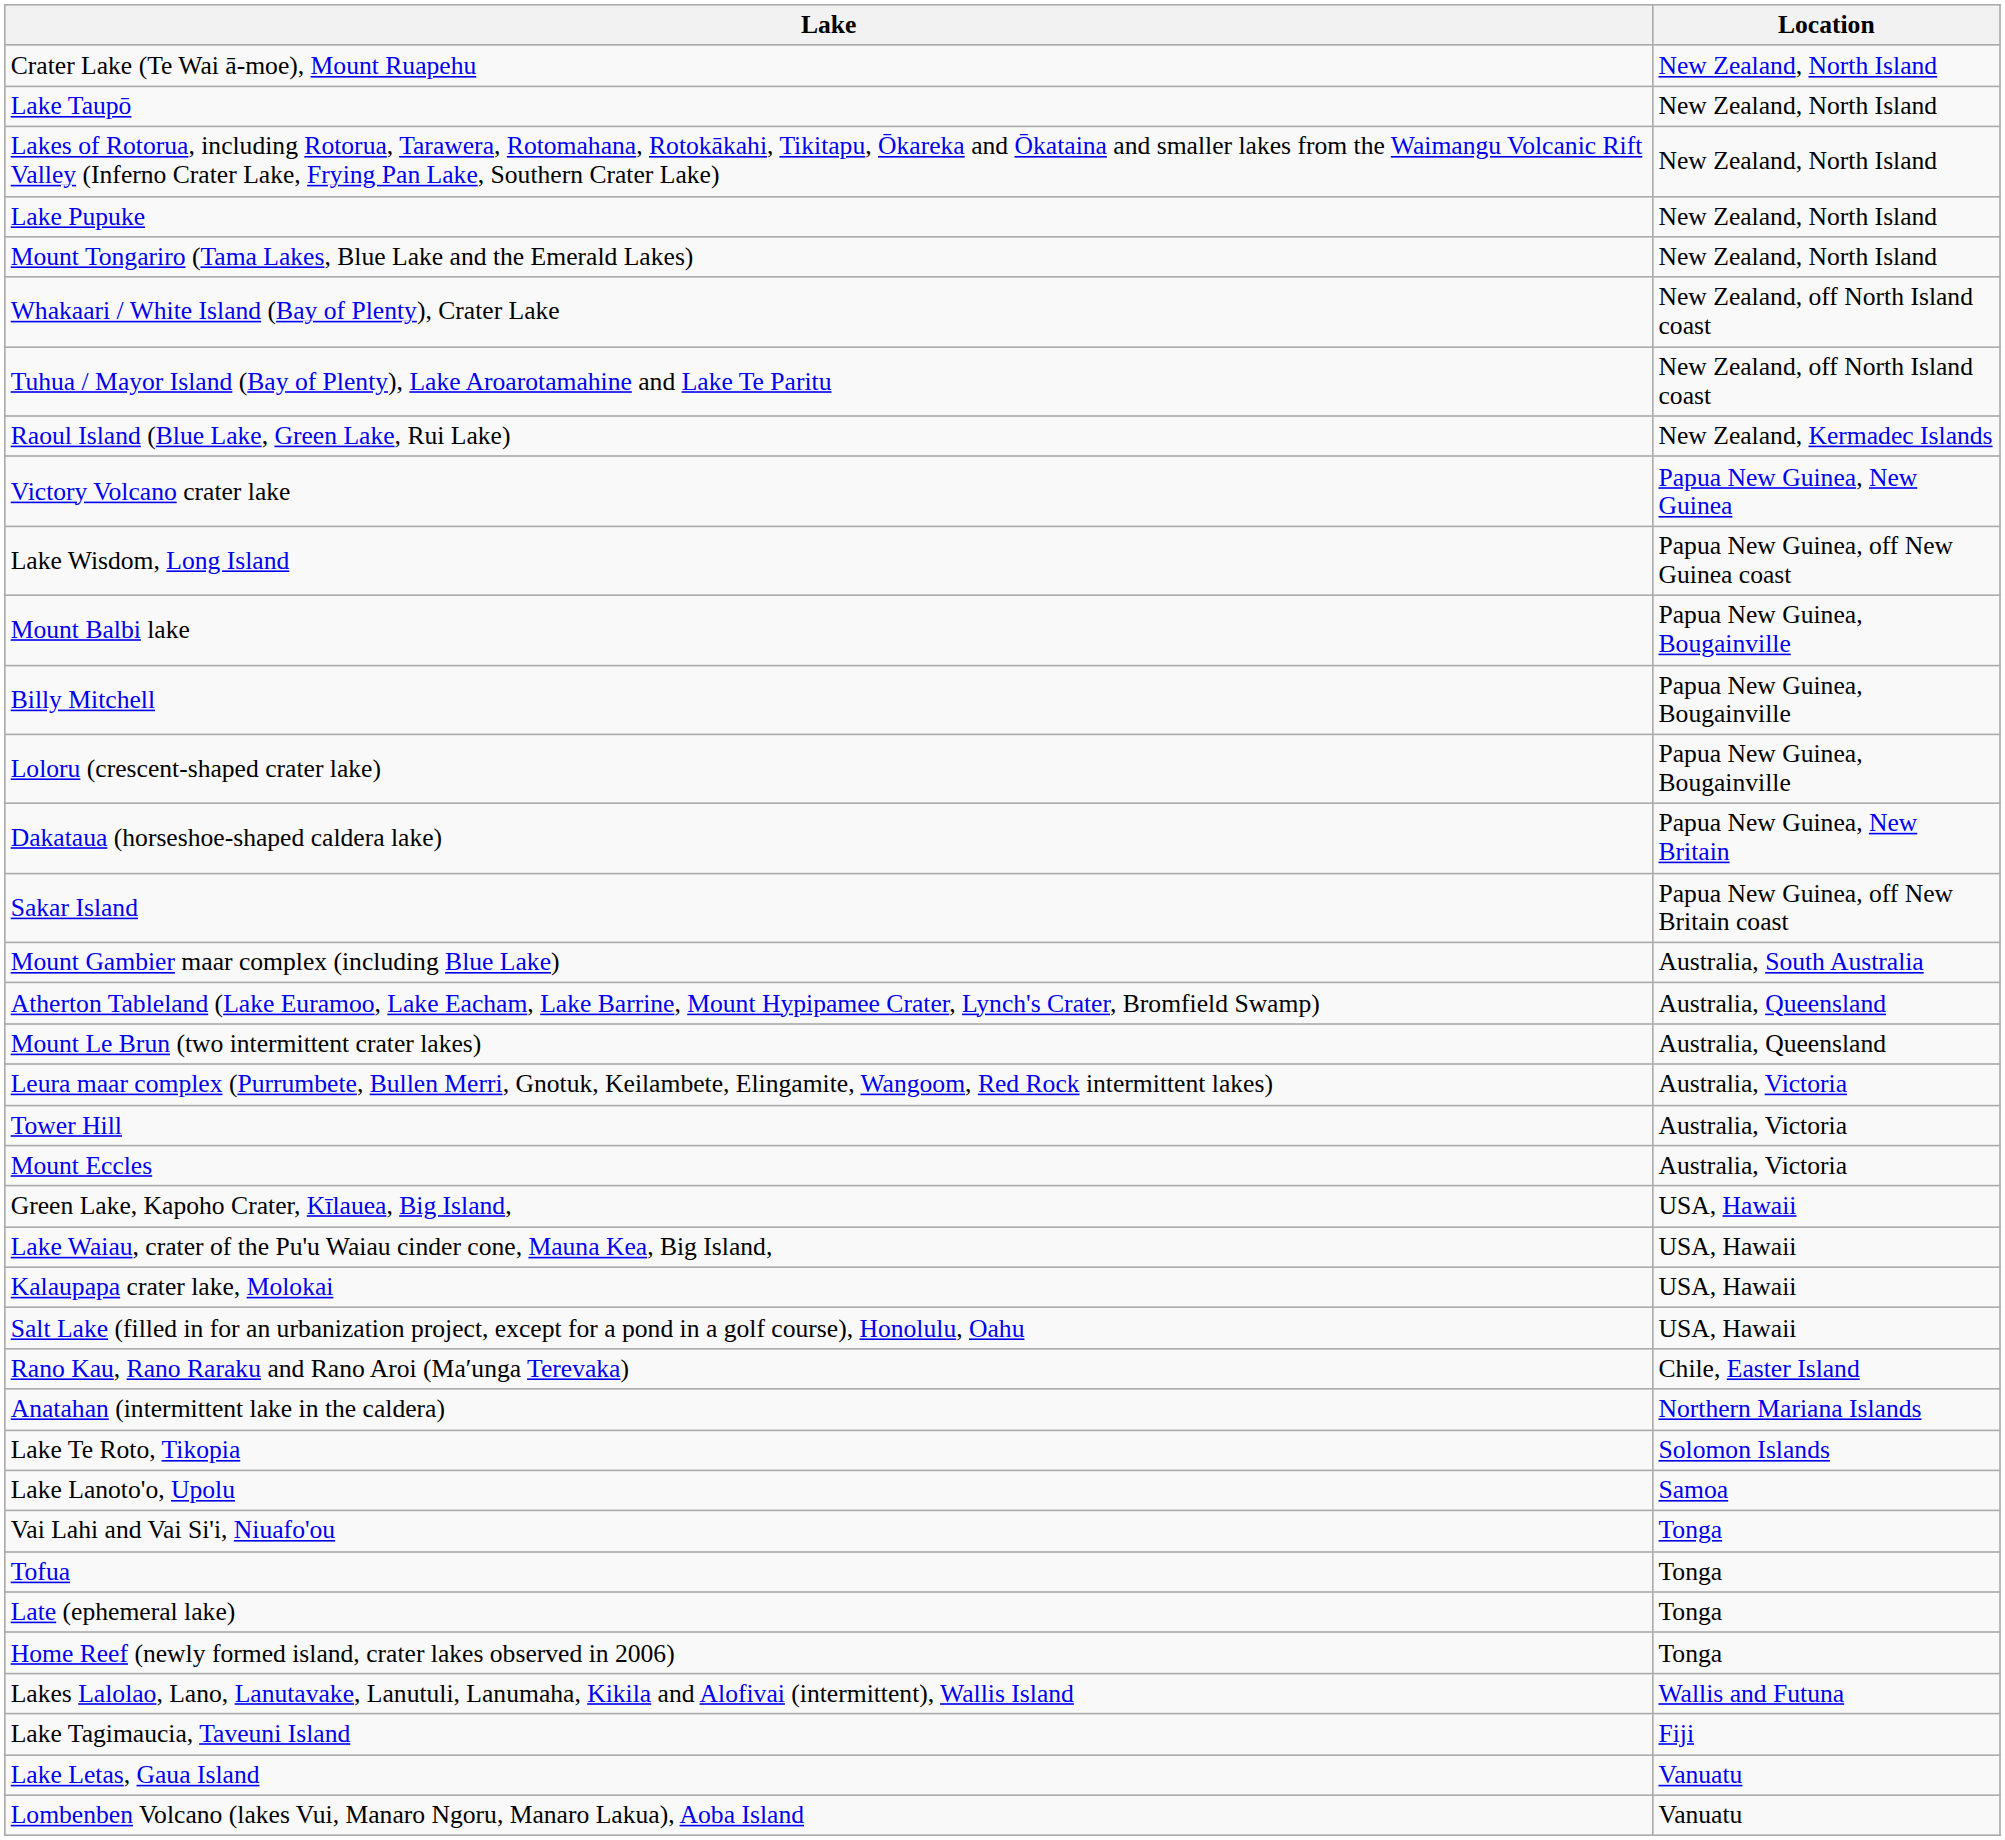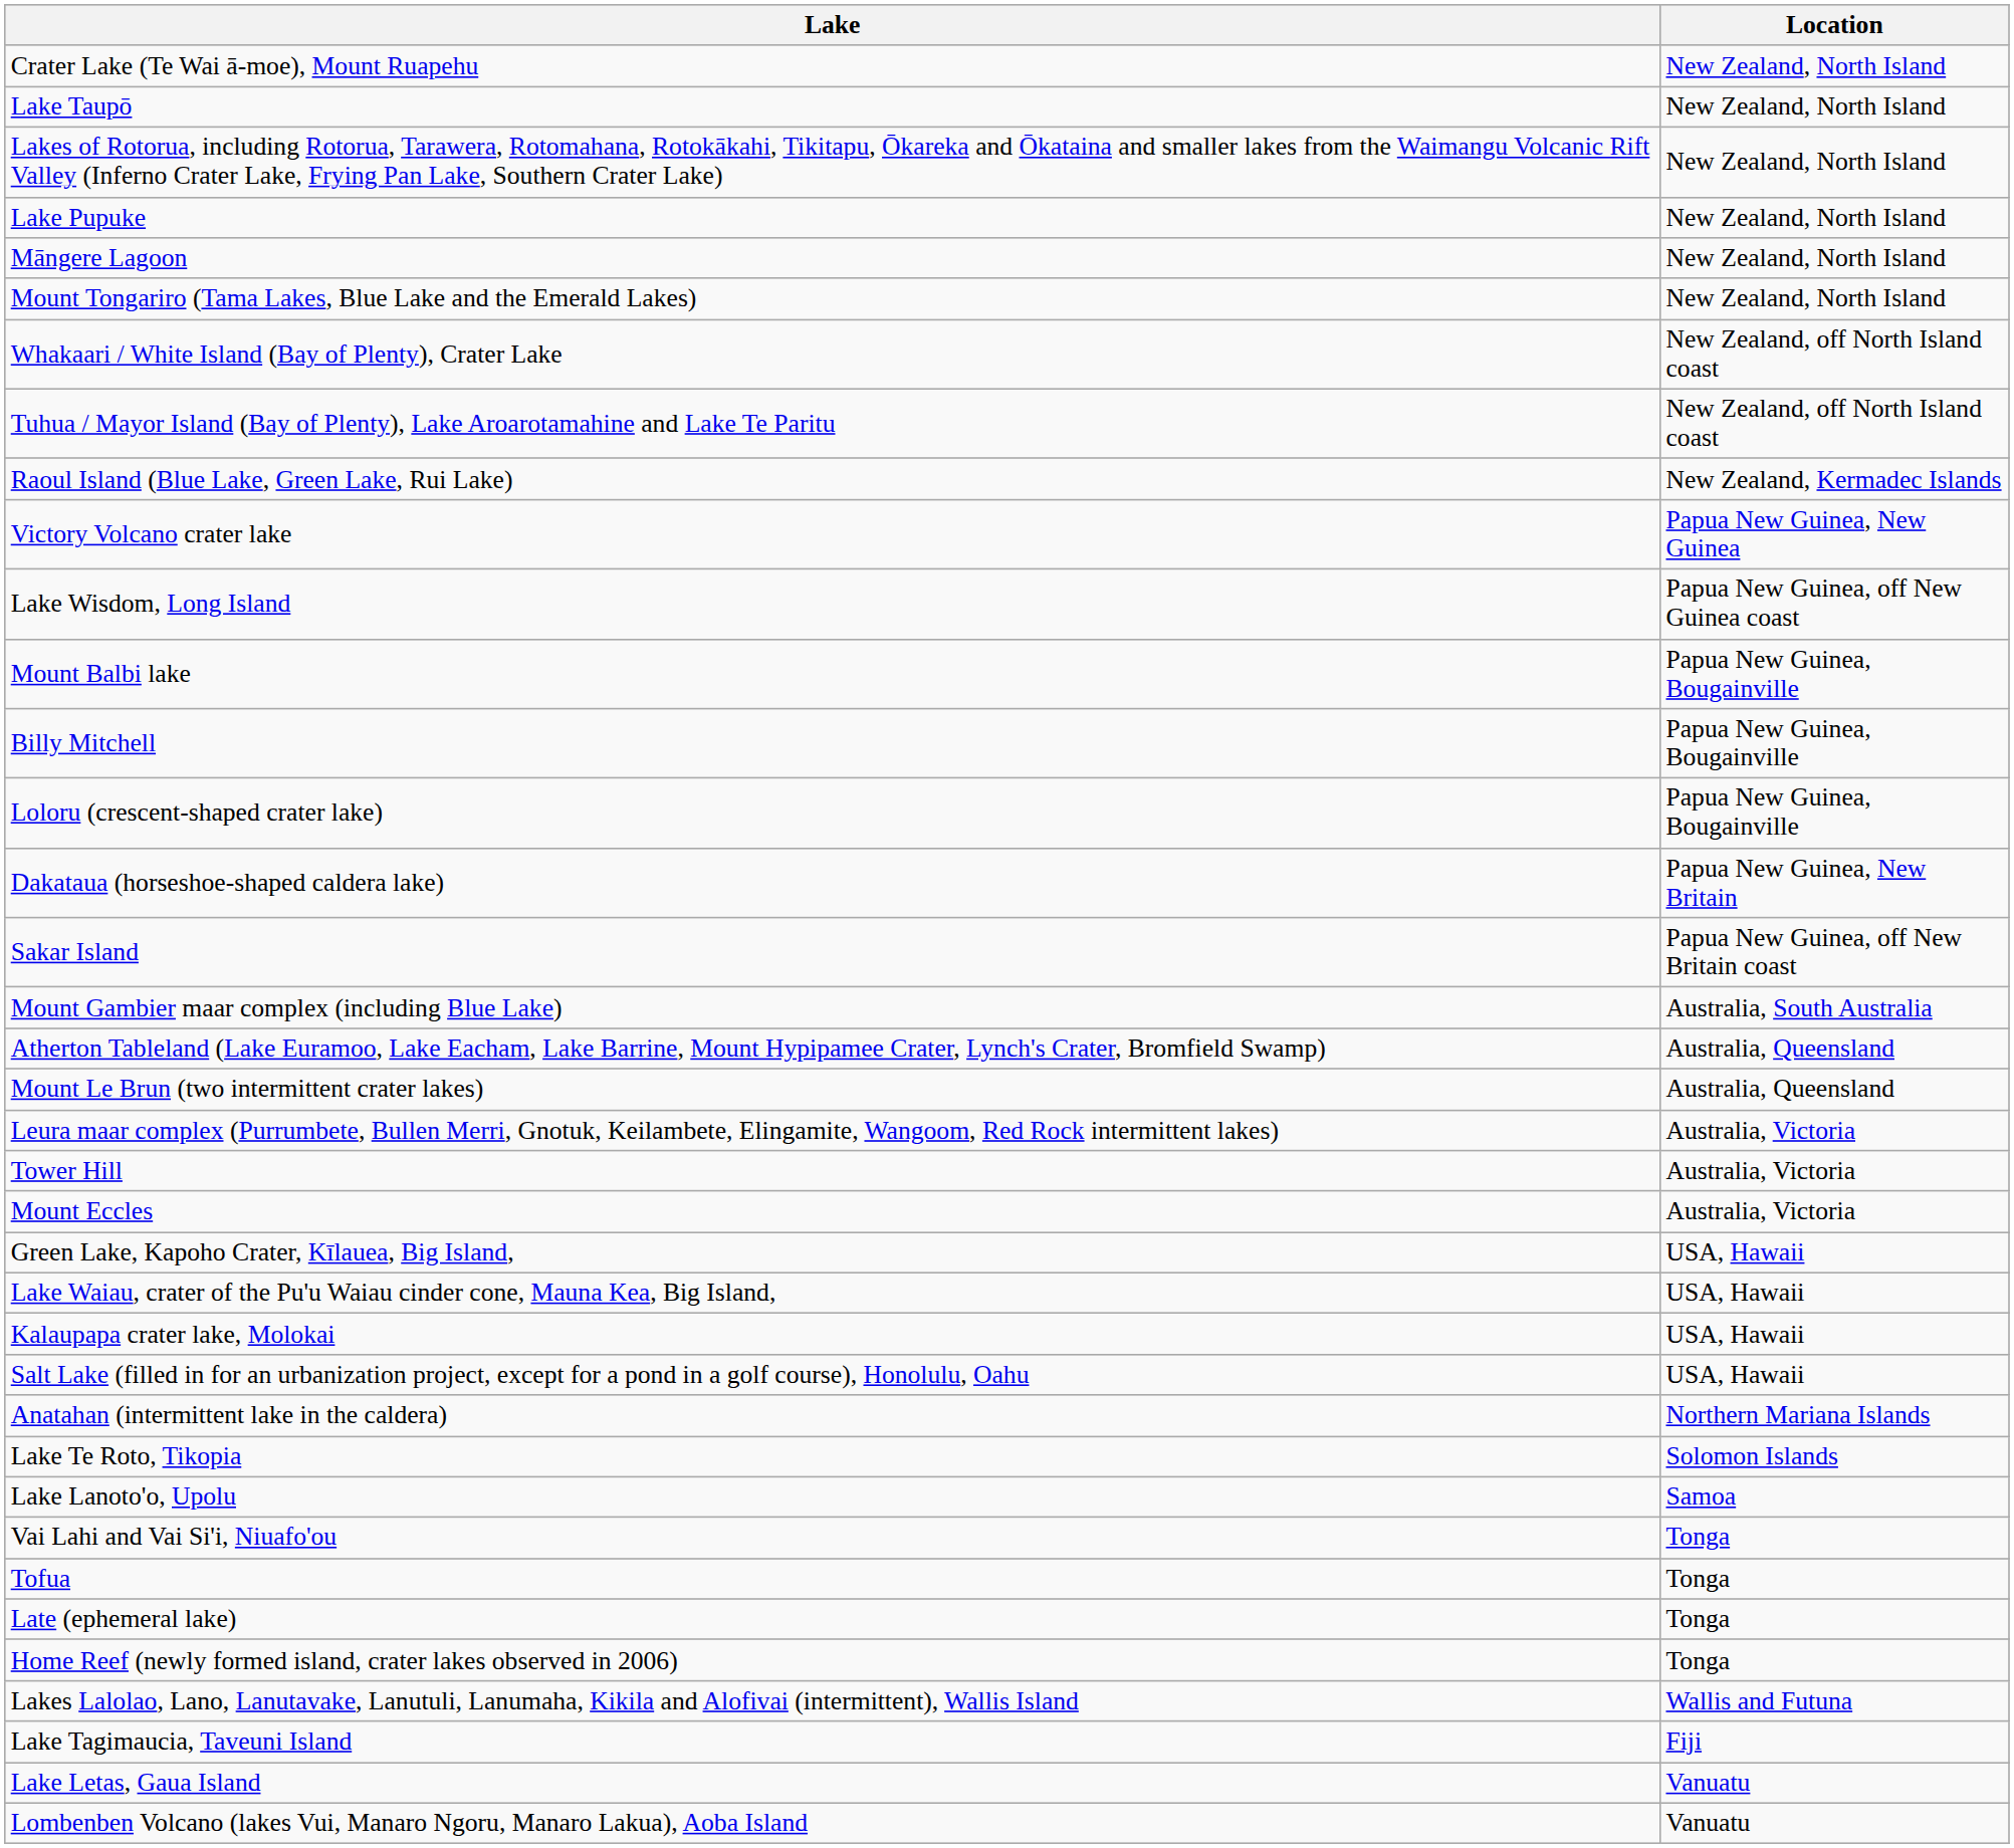 <table class="wikitable">
 <tr>
 <th>Lake</th>
 <th>Location</th>
 </tr>
 <tr>
 <td>Crater Lake (Te Wai ā-moe), <a href='#'>Mount Ruapehu</a></td>
 <td><a href='#'>New Zealand</a>, <a href='#'>North Island</a></td>
 </tr>
 <tr>
 <td><a href='#'>Lake Taupō</a></td>
 <td>New Zealand, North Island</td>
 </tr>
 <tr>
 <td><a href='#'>Lakes of Rotorua</a>, including <a href='#'>Rotorua</a>, <a href='#'>Tarawera</a>, <a href='#'>Rotomahana</a>, <a href='#'>Rotokākahi</a>, <a href='#'>Tikitapu</a>, <a href='#'>Ōkareka</a> and <a href='#'>Ōkataina</a> and smaller lakes from the <a href='#'>Waimangu Volcanic Rift Valley</a> (Inferno Crater Lake, <a href='#'>Frying Pan Lake</a>, Southern Crater Lake)</td>
 <td>New Zealand, North Island</td>
 </tr>
 <tr>
 <td><a href='#'>Lake Pupuke</a></td>
+<td>New Zealand, North Island</td>
+</tr>
+<tr>
+<td><a href='#'>Māngere Lagoon</a></td>
 <td>New Zealand, North Island</td>
 </tr>
 <tr>
 <td><a href='#'>Mount Tongariro</a> (<a href='#'>Tama Lakes</a>, Blue Lake and the Emerald Lakes)</td>
 <td>New Zealand, North Island</td>
 </tr>
 <tr>
 <td><a href='#'>Whakaari / White Island</a> (<a href='#'>Bay of Plenty</a>), Crater Lake</td>
 <td>New Zealand, off North Island coast</td>
 </tr>
 <tr>
 <td><a href='#'>Tuhua / Mayor Island</a> (<a href='#'>Bay of Plenty</a>), <a href='#'>Lake Aroarotamahine</a> and <a href='#'>Lake Te Paritu</a></td>
 <td>New Zealand, off North Island coast</td>
 </tr>
 <tr>
 <td><a href='#'>Raoul Island</a> (<a href='#'>Blue Lake</a>, <a href='#'>Green Lake</a>, Rui Lake)</td>
 <td>New Zealand, <a href='#'>Kermadec Islands</a></td>
 </tr>
 <tr>
 <td><a href='#'>Victory Volcano</a> crater lake</td>
 <td><a href='#'>Papua New Guinea</a>, <a href='#'>New Guinea</a></td>
 </tr>
 <tr>
 <td>Lake Wisdom, <a href='#'>Long Island</a></td>
 <td>Papua New Guinea, off New Guinea coast</td>
 </tr>
 <tr>
 <td><a href='#'>Mount Balbi</a> lake</td>
 <td>Papua New Guinea, <a href='#'>Bougainville</a></td>
 </tr>
 <tr>
 <td><a href='#'>Billy Mitchell</a></td>
 <td>Papua New Guinea, Bougainville</td>
 </tr>
 <tr>
 <td><a href='#'>Loloru</a> (crescent-shaped crater lake)</td>
 <td>Papua New Guinea, Bougainville</td>
 </tr>
 <tr>
 <td><a href='#'>Dakataua</a> (horseshoe-shaped caldera lake)</td>
 <td>Papua New Guinea, <a href='#'>New Britain</a></td>
 </tr>
 <tr>
 <td><a href='#'>Sakar Island</a></td>
 <td>Papua New Guinea, off New Britain coast</td>
 </tr>
 <tr>
 <td><a href='#'>Mount Gambier</a> maar complex (including <a href='#'>Blue Lake</a>)</td>
 <td>Australia, <a href='#'>South Australia</a></td>
 </tr>
 <tr>
 <td><a href='#'>Atherton Tableland</a> (<a href='#'>Lake Euramoo</a>, <a href='#'>Lake Eacham</a>, <a href='#'>Lake Barrine</a>, <a href='#'>Mount Hypipamee Crater</a>, <a href='#'>Lynch's Crater</a>, Bromfield Swamp)</td>
 <td>Australia, <a href='#'>Queensland</a></td>
 </tr>
 <tr>
 <td><a href='#'>Mount Le Brun</a> (two intermittent crater lakes)</td>
 <td>Australia, Queensland</td>
 </tr>
 <tr>
 <td><a href='#'>Leura maar complex</a> (<a href='#'>Purrumbete</a>, <a href='#'>Bullen Merri</a>, Gnotuk, Keilambete, Elingamite, <a href='#'>Wangoom</a>, <a href='#'>Red Rock</a> intermittent lakes)</td>
 <td>Australia, <a href='#'>Victoria</a></td>
 </tr>
 <tr>
 <td><a href='#'>Tower Hill</a></td>
 <td>Australia, Victoria</td>
 </tr>
 <tr>
 <td><a href='#'>Mount Eccles</a></td>
 <td>Australia, Victoria</td>
 </tr>
 <tr>
 <td>Green Lake, Kapoho Crater, <a href='#'>Kīlauea</a>, <a href='#'>Big Island</a>,</td>
 <td>USA, <a href='#'>Hawaii</a></td>
 </tr>
 <tr>
 <td><a href='#'>Lake Waiau</a>, crater of the Pu'u Waiau cinder cone, <a href='#'>Mauna Kea</a>, Big Island,</td>
 <td>USA, Hawaii</td>
 </tr>
 <tr>
 <td><a href='#'>Kalaupapa</a> crater lake, <a href='#'>Molokai</a></td>
 <td>USA, Hawaii</td>
 </tr>
 <tr>
 <td><a href='#'>Salt Lake</a> (filled in for an urbanization project, except for a pond in a golf course), <a href='#'>Honolulu</a>, <a href='#'>Oahu</a></td>
 <td>USA, Hawaii</td>
 </tr>
 <tr>
-<td><a href='#'>Rano Kau</a>, <a href='#'>Rano Raraku</a> and Rano Aroi (Ma′unga <a href='#'>Terevaka</a>)</td>
-<td>Chile, <a href='#'>Easter Island</a></td>
-</tr>
-<tr>
 <td><a href='#'>Anatahan</a> (intermittent lake in the caldera)</td>
 <td><a href='#'>Northern Mariana Islands</a></td>
 </tr>
 <tr>
 <td>Lake Te Roto, <a href='#'>Tikopia</a></td>
 <td><a href='#'>Solomon Islands</a></td>
 </tr>
 <tr>
 <td>Lake Lanoto'o, <a href='#'>Upolu</a></td>
 <td><a href='#'>Samoa</a></td>
 </tr>
 <tr>
 <td>Vai Lahi and Vai Si'i, <a href='#'>Niuafo'ou</a></td>
 <td><a href='#'>Tonga</a></td>
 </tr>
 <tr>
 <td><a href='#'>Tofua</a></td>
 <td>Tonga</td>
 </tr>
 <tr>
 <td><a href='#'>Late</a> (ephemeral lake)</td>
 <td>Tonga</td>
 </tr>
 <tr>
 <td><a href='#'>Home Reef</a> (newly formed island, crater lakes observed in 2006)</td>
 <td>Tonga</td>
 </tr>
 <tr>
 <td>Lakes <a href='#'>Lalolao</a>, Lano, <a href='#'>Lanutavake</a>, Lanutuli, Lanumaha, <a href='#'>Kikila</a> and <a href='#'>Alofivai</a> (intermittent), <a href='#'>Wallis Island</a></td>
 <td><a href='#'>Wallis and Futuna</a></td>
 </tr>
 <tr>
 <td>Lake Tagimaucia, <a href='#'>Taveuni Island</a></td>
 <td><a href='#'>Fiji</a></td>
 </tr>
 <tr>
 <td><a href='#'>Lake Letas</a>, <a href='#'>Gaua Island</a></td>
 <td><a href='#'>Vanuatu</a></td>
 </tr>
 <tr>
 <td><a href='#'>Lombenben</a> Volcano (lakes Vui, Manaro Ngoru, Manaro Lakua), <a href='#'>Aoba Island</a></td>
 <td>Vanuatu</td>
 </tr>
 </table>
